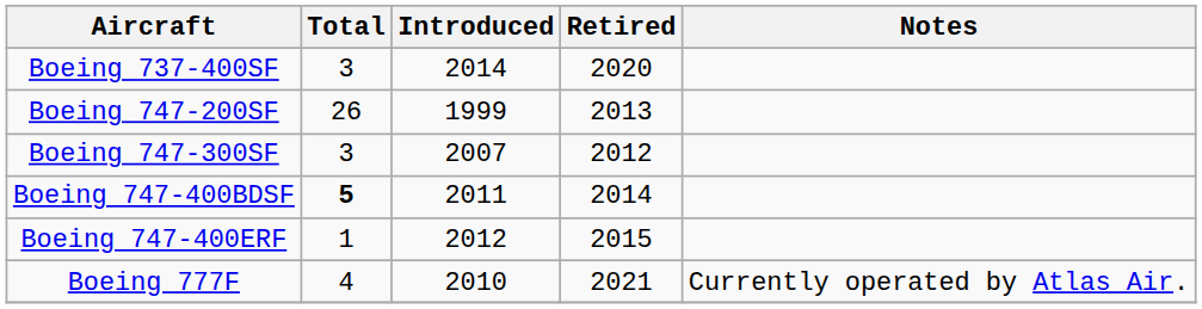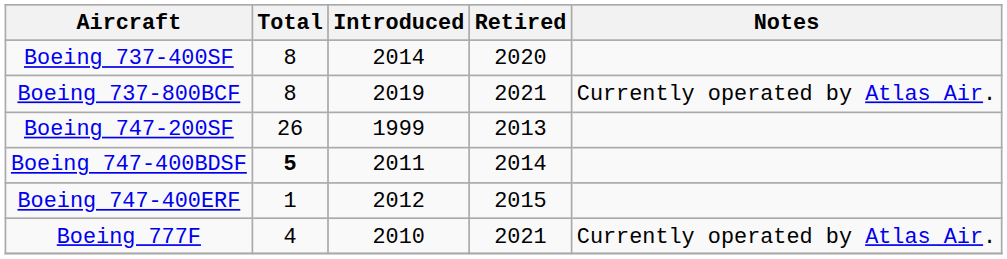 <table class="wikitable" style="margin:0.5em auto; text-align:center">
 <tr>
 <th>Aircraft</th>
 <th>Total</th>
 <th>Introduced</th>
 <th>Retired</th>
 <th>Notes</th>
 </tr>
 <tr>
 <td><a href='#'>Boeing 737-400SF</a></td>
-<td>3</td>
+<td>8</td>
 <td>2014</td>
 <td>2020</td>
 <td></td>
+</tr>
+<tr>
+<td><a href='#'>Boeing 737-800BCF</a></td>
+<td>8</td>
+<td>2019</td>
+<td>2021</td>
+<td>Currently operated by <a href='#'>Atlas Air</a>.</td>
 </tr>
 <tr>
 <td><a href='#'>Boeing 747-200SF</a></td>
 <td>26</td>
 <td>1999</td>
 <td>2013</td>
-<td></td>
-</tr>
-<tr>
-<td><a href='#'>Boeing 747-300SF</a></td>
-<td>3</td>
-<td>2007</td>
-<td>2012</td>
 <td></td>
 </tr>
 <tr>
 <td><a href='#'>Boeing 747-400BDSF</a></td>
 <td><strong>5</strong></td>
 <td>2011</td>
 <td>2014</td>
 <td></td>
 </tr>
 <tr>
 <td><a href='#'>Boeing 747-400ERF</a></td>
 <td>1</td>
 <td>2012</td>
 <td>2015</td>
 <td></td>
 </tr>
 <tr>
 <td><a href='#'>Boeing 777F</a></td>
 <td>4</td>
 <td>2010</td>
 <td>2021</td>
 <td>Currently operated by <a href='#'>Atlas Air</a>.</td>
 </tr>
 <tr>
 </tr>
 </table>
